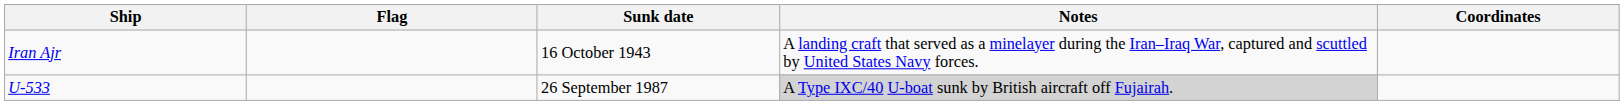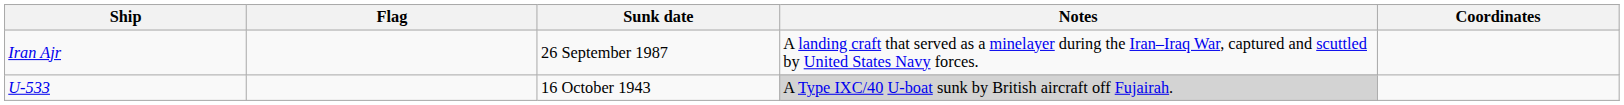 <table class="wikitable sortable" style="width:100%" |>
 <tr>
 <th style="width:15%">Ship</th>
 <th style="width:18%">Flag</th>
 <th style="width:15%">Sunk date</th>
 <th style="width:37%">Notes</th>
 <th style="width:15%">Coordinates</th>
 </tr>
 <tr>
 <td><em><a href='#'>Iran Ajr</a></em></td>
 <td></td>
-<td>16 October 1943</td>
+<td>26 September 1987</td>
 <td>A <a href='#'>landing craft</a> that served as a <a href='#'>minelayer</a> during the <a href='#'>Iran–Iraq War</a>, captured and <a href='#'>scuttled</a> by <a href='#'>United States Navy</a> forces.</td>
 <td></td>
 </tr>
 <tr>
 <td><a href='#'><em>U-533</em></a></td>
 <td><em></em></td>
-<td>26 September 1987</td>
+<td>16 October 1943</td>
 <td style="background: lightgrey;">A <a href='#'>Type IXC/40</a> <a href='#'>U-boat</a> sunk by British aircraft off <a href='#'>Fujairah</a>.</td>
 <td></td>
 </tr>
 </table>
